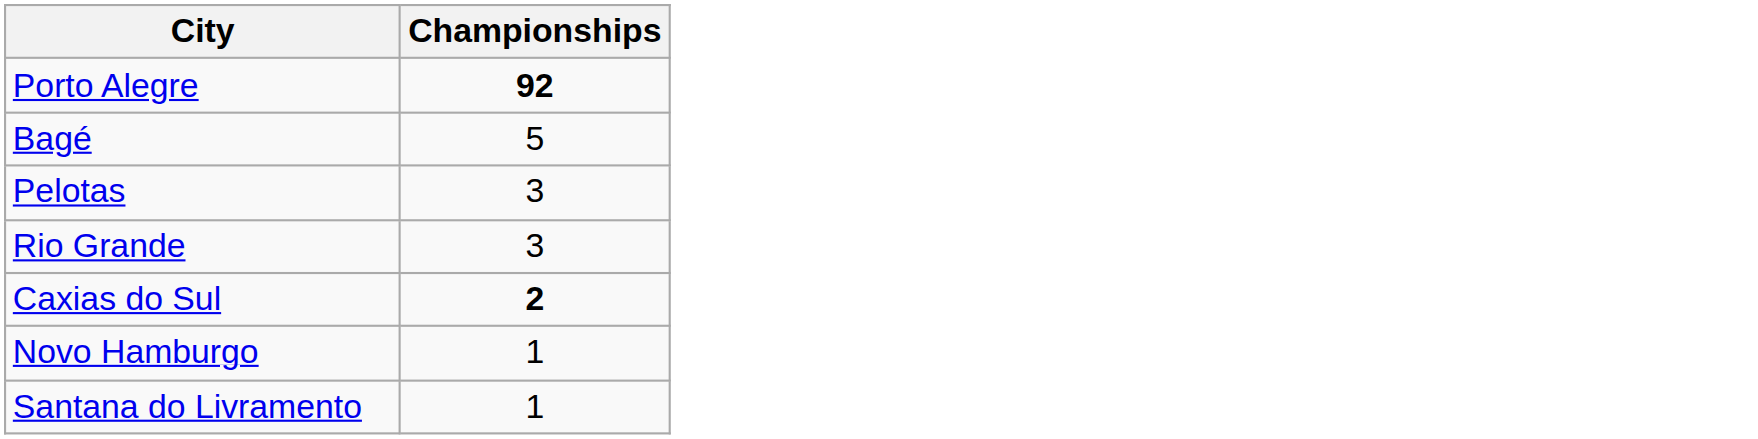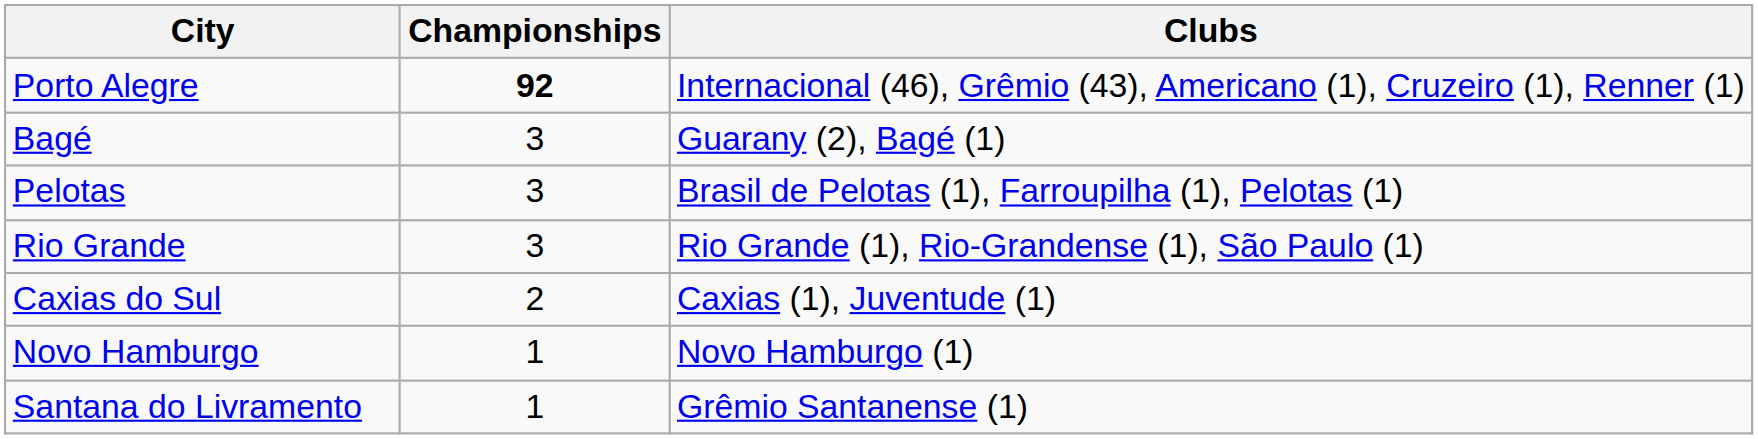 <table class="wikitable">
 <tr>
 <th style="width:180px">City</th>
 <th>Championships</th>
+<th>Clubs</th>
 </tr>
 <tr>
 <td> <a href='#'>Porto Alegre</a></td>
 <td align="center"><strong>92</strong></td>
+<td><a href='#'>Internacional</a> (46), <a href='#'>Grêmio</a> (43), <a href='#'>Americano</a> (1), <a href='#'>Cruzeiro</a> (1), <a href='#'>Renner</a>  (1)</td>
 </tr>
 <tr>
 <td> <a href='#'>Bagé</a></td>
-<td align="center">5</td>
+<td align="center">3</td>
+<td><a href='#'>Guarany</a> (2), <a href='#'>Bagé</a> (1)</td>
 </tr>
 <tr>
 <td> <a href='#'>Pelotas</a></td>
 <td align="center">3</td>
+<td><a href='#'>Brasil de Pelotas</a> (1), <a href='#'>Farroupilha</a> (1), <a href='#'>Pelotas</a> (1)</td>
 </tr>
 <tr>
 <td> <a href='#'>Rio Grande</a></td>
 <td align="center">3</td>
+<td><a href='#'>Rio Grande</a> (1), <a href='#'>Rio-Grandense</a> (1), <a href='#'>São Paulo</a> (1)</td>
 </tr>
 <tr>
 <td> <a href='#'>Caxias do Sul</a></td>
-<td align="center"><strong>2</strong></td>
+<td align="center">2</td>
+<td><a href='#'>Caxias</a> (1), <a href='#'>Juventude</a> (1)</td>
 </tr>
 <tr>
 <td> <a href='#'>Novo Hamburgo</a></td>
 <td align="center">1</td>
+<td><a href='#'>Novo Hamburgo</a> (1)</td>
 </tr>
 <tr>
 <td> <a href='#'>Santana do Livramento</a></td>
 <td align="center">1</td>
+<td><a href='#'>Grêmio Santanense</a> (1)</td>
 </tr>
 </table>
